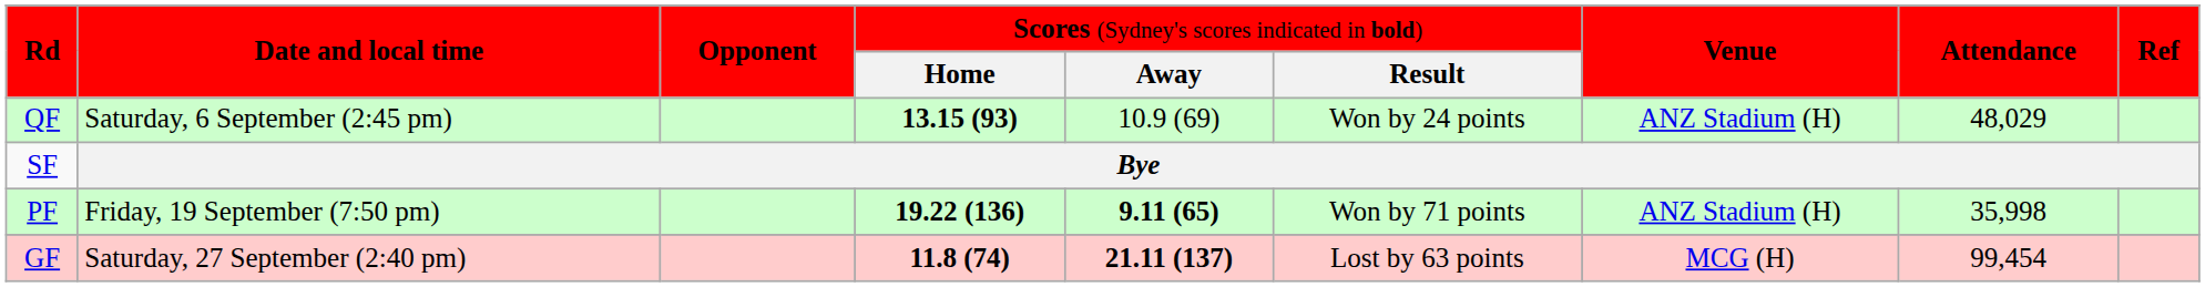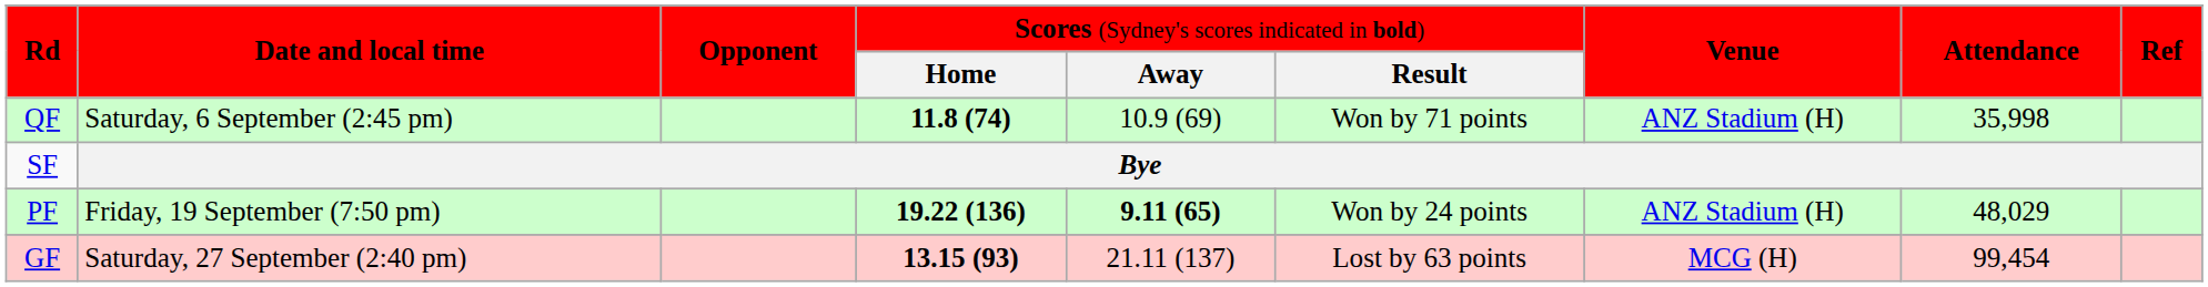 <table class="wikitable" style="font-size:90%; text-align:center; width: 90%; margin-left: auto; margin-right: auto;">
 <tr>
 </tr>
 <tr style="background:#FF0000;" >
 <td rowspan=2><span><strong>Rd</strong> </span></td>
 <td rowspan=2><span><strong>Date and local time</strong></span></td>
 <td rowspan=2><span><strong>Opponent</strong></span></td>
 <td colspan=3><span><strong>Scores</strong> <small>(Sydney's scores indicated in <strong>bold</strong>)</small></span></td>
 <td rowspan=2><span><strong>Venue</strong></span></td>
 <td rowspan=2><span><strong>Attendance</strong></span></td>
 <td rowspan=2><span><strong>Ref</strong></span></td>
 </tr>
 <tr>
 <th><span>Home</span></th>
 <th><span>Away</span></th>
 <th><span>Result</span></th>
 </tr>
 <tr style="background:#cfc;">
 <td><a href='#'>QF</a></td>
 <td align=left>Saturday, 6 September (2:45 pm)</td>
 <td align=left></td>
-<td><strong>13.15 (93)</strong></td>
+<td><strong>11.8 (74)</strong></td>
 <td>10.9 (69)</td>
-<td>Won by 24 points</td>
+<td>Won by 71 points</td>
 <td><a href='#'>ANZ Stadium</a> (H)</td>
-<td>48,029</td>
+<td>35,998</td>
 <td></td>
 </tr>
 <tr>
 <td><a href='#'>SF</a></td>
 <th colspan=8><span><em>Bye</em></span></th>
 </tr>
 <tr style="background:#cfc;">
 <td><a href='#'>PF</a></td>
 <td align=left>Friday, 19 September (7:50 pm)</td>
 <td align=left></td>
 <td><strong>19.22 (136)</strong></td>
 <td><strong>9.11 (65)</strong></td>
-<td>Won by 71 points</td>
+<td>Won by 24 points</td>
 <td><a href='#'>ANZ Stadium</a> (H)</td>
-<td>35,998</td>
+<td>48,029</td>
 <td></td>
 </tr>
 <tr style="background:#fcc;">
 <td><a href='#'>GF</a></td>
 <td align=left>Saturday, 27 September (2:40 pm)</td>
 <td align=left></td>
-<td><strong>11.8 (74)</strong></td>
-<td><strong>21.11 (137)</strong></td>
+<td><strong>13.15 (93)</strong></td>
+<td>21.11 (137)</td>
 <td>Lost by 63 points</td>
 <td><a href='#'>MCG</a> (H)</td>
 <td>99,454</td>
 <td></td>
 </tr>
 </table>
